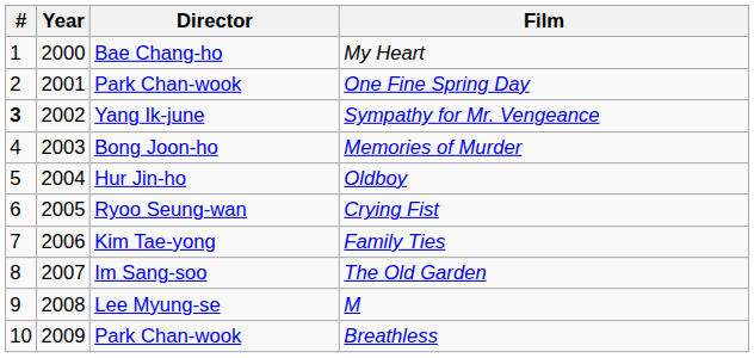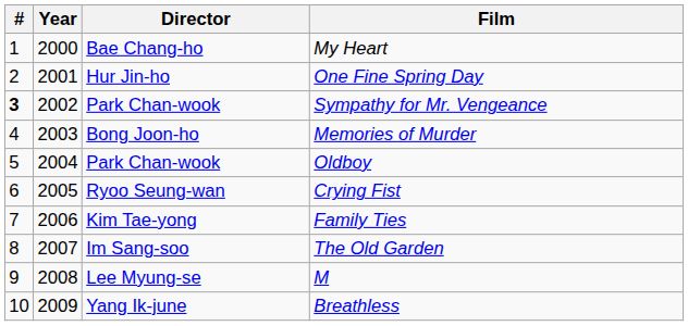 <table class="wikitable" style="width:600px">
 <tr>
 <th width=10>#</th>
 <th width=10>Year</th>
 <th>Director</th>
 <th>Film</th>
 </tr>
 <tr>
 <td>1</td>
 <td>2000</td>
 <td><a href='#'>Bae Chang-ho</a></td>
 <td><em>My Heart</em></td>
 </tr>
 <tr>
 <td>2</td>
 <td>2001</td>
-<td><a href='#'>Park Chan-wook</a></td>
+<td><a href='#'>Hur Jin-ho</a></td>
 <td><em><a href='#'>One Fine Spring Day</a></em></td>
 </tr>
 <tr>
 <td><strong>3</strong></td>
 <td>2002</td>
-<td><a href='#'>Yang Ik-june</a></td>
+<td><a href='#'>Park Chan-wook</a></td>
 <td><em><a href='#'>Sympathy for Mr. Vengeance</a></em></td>
 </tr>
 <tr>
 <td>4</td>
 <td>2003</td>
 <td><a href='#'>Bong Joon-ho</a></td>
 <td><em><a href='#'>Memories of Murder</a></em></td>
 </tr>
 <tr>
 <td>5</td>
 <td>2004</td>
-<td><a href='#'>Hur Jin-ho</a></td>
+<td><a href='#'>Park Chan-wook</a></td>
 <td><em><a href='#'>Oldboy</a></em></td>
 </tr>
 <tr>
 <td>6</td>
 <td>2005</td>
 <td><a href='#'>Ryoo Seung-wan</a></td>
 <td><em><a href='#'>Crying Fist</a></em></td>
 </tr>
 <tr>
 <td>7</td>
 <td>2006</td>
 <td><a href='#'>Kim Tae-yong</a></td>
 <td><em><a href='#'>Family Ties</a></em></td>
 </tr>
 <tr>
 <td>8</td>
 <td>2007</td>
 <td><a href='#'>Im Sang-soo</a></td>
 <td><em><a href='#'>The Old Garden</a></em></td>
 </tr>
 <tr>
 <td>9</td>
 <td>2008</td>
 <td><a href='#'>Lee Myung-se</a></td>
 <td><em><a href='#'>M</a></em></td>
 </tr>
 <tr>
 <td>10</td>
 <td>2009</td>
-<td><a href='#'>Park Chan-wook</a></td>
+<td><a href='#'>Yang Ik-june</a></td>
 <td><em><a href='#'>Breathless</a></em></td>
 </tr>
 </table>
